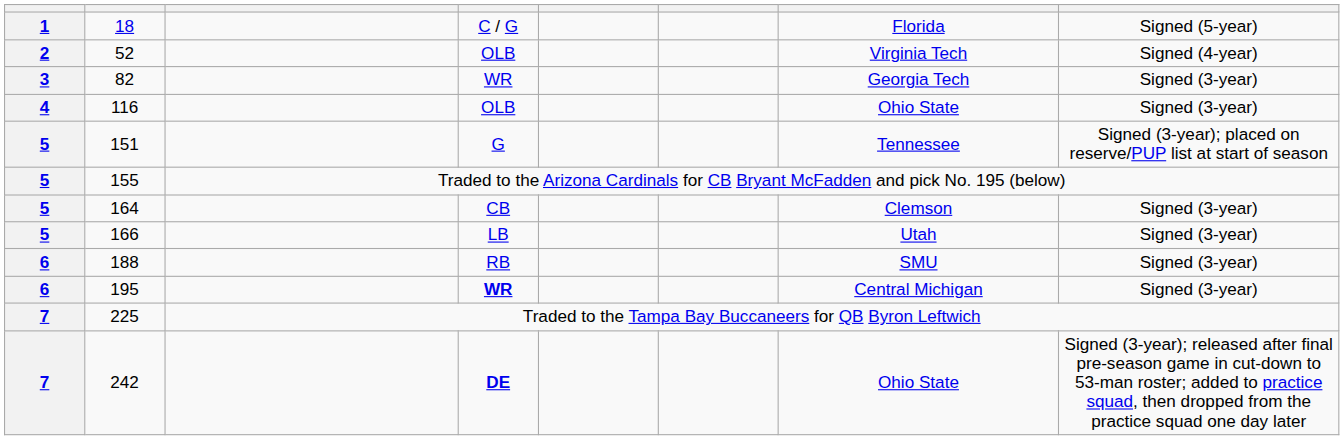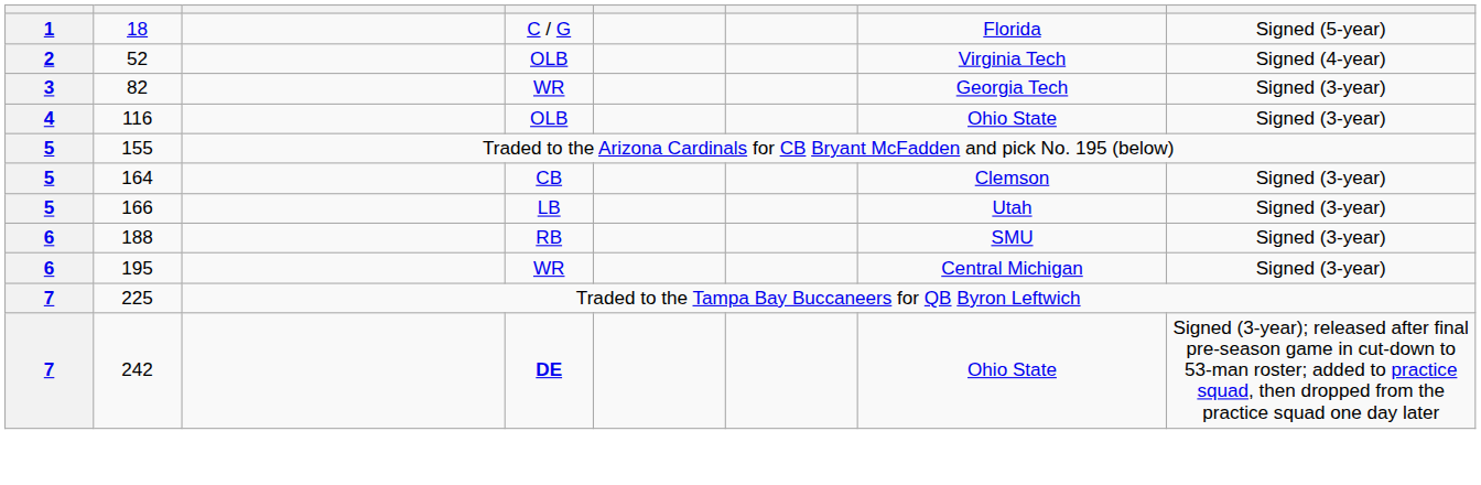 <table class="wikitable sortable" style="text-align:center">
 <tr>
 <th style="width:6%"></th>
 <th style="width:6%"></th>
 <th style="width:22%"></th>
 <th style="width:6%"></th>
 <th style="width:9%"></th>
 <th style="width:9%"></th>
 <th style="width:21%"></th>
 <th style="width:21%" class="unsortable"></th>
 </tr>
 <tr>
 <th><a href='#'>1</a></th>
 <td><a href='#'>18</a></td>
 <td></td>
 <td><a href='#'>C</a> / <a href='#'>G</a></td>
 <td></td>
 <td></td>
 <td><a href='#'>Florida</a></td>
 <td>Signed (5-year)</td>
 </tr>
 <tr>
 <th><a href='#'>2</a></th>
 <td>52</td>
 <td></td>
 <td><a href='#'>OLB</a></td>
 <td></td>
 <td></td>
 <td><a href='#'>Virginia Tech</a></td>
 <td>Signed (4-year)</td>
 </tr>
 <tr>
 <th><a href='#'>3</a></th>
 <td>82</td>
 <td></td>
 <td><a href='#'>WR</a></td>
 <td></td>
 <td></td>
 <td><a href='#'>Georgia Tech</a></td>
 <td>Signed (3-year)</td>
 </tr>
 <tr>
 <th><a href='#'>4</a></th>
 <td>116</td>
 <td></td>
 <td><a href='#'>OLB</a></td>
 <td></td>
 <td></td>
 <td><a href='#'>Ohio State</a></td>
 <td>Signed (3-year)</td>
 </tr>
 <tr>
 <th><a href='#'>5</a></th>
-<td>151</td>
-<td></td>
-<td><a href='#'>G</a></td>
-<td></td>
-<td></td>
-<td><a href='#'>Tennessee</a></td>
-<td>Signed (3-year); placed on reserve/<a href='#'>PUP</a> list at start of season</td>
-</tr>
-<tr>
-<th><a href='#'>5</a></th>
 <td>155</td>
 <td colspan="6" style="text-align:center;">Traded to the <a href='#'>Arizona Cardinals</a> for <a href='#'>CB</a> <a href='#'>Bryant McFadden</a> and pick No. 195 (below)</td>
 </tr>
 <tr>
 <th><a href='#'>5</a></th>
 <td>164</td>
 <td></td>
 <td><a href='#'>CB</a></td>
 <td></td>
 <td></td>
 <td><a href='#'>Clemson</a></td>
 <td>Signed (3-year)</td>
 </tr>
 <tr>
 <th><a href='#'>5</a></th>
 <td>166</td>
 <td></td>
 <td><a href='#'>LB</a></td>
 <td></td>
 <td></td>
 <td><a href='#'>Utah</a></td>
 <td>Signed (3-year)</td>
 </tr>
 <tr>
 <th><a href='#'>6</a></th>
 <td>188</td>
 <td></td>
 <td><a href='#'>RB</a></td>
 <td></td>
 <td></td>
 <td><a href='#'>SMU</a></td>
 <td>Signed (3-year)</td>
 </tr>
 <tr>
 <th><a href='#'>6</a></th>
 <td>195</td>
 <td></td>
-<td><strong><a href='#'>WR</a></strong></td>
+<td><a href='#'>WR</a></td>
 <td></td>
 <td></td>
 <td><a href='#'>Central Michigan</a></td>
 <td>Signed (3-year)</td>
 </tr>
 <tr>
 <th><a href='#'>7</a></th>
 <td>225</td>
 <td colspan="6">Traded to the <a href='#'>Tampa Bay Buccaneers</a> for <a href='#'>QB</a> <a href='#'>Byron Leftwich</a></td>
 </tr>
 <tr>
 <th><a href='#'>7</a></th>
 <td>242</td>
 <td></td>
 <td><strong><a href='#'>DE</a></strong></td>
 <td></td>
 <td></td>
 <td><a href='#'>Ohio State</a></td>
 <td>Signed (3-year); released after final pre-season game in cut-down to 53-man roster; added to <a href='#'>practice squad</a>, then dropped from the practice squad one day later</td>
 </tr>
 </table>
